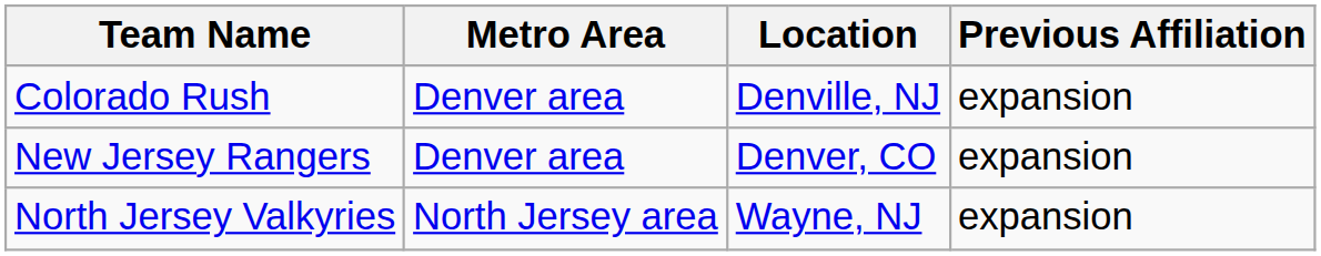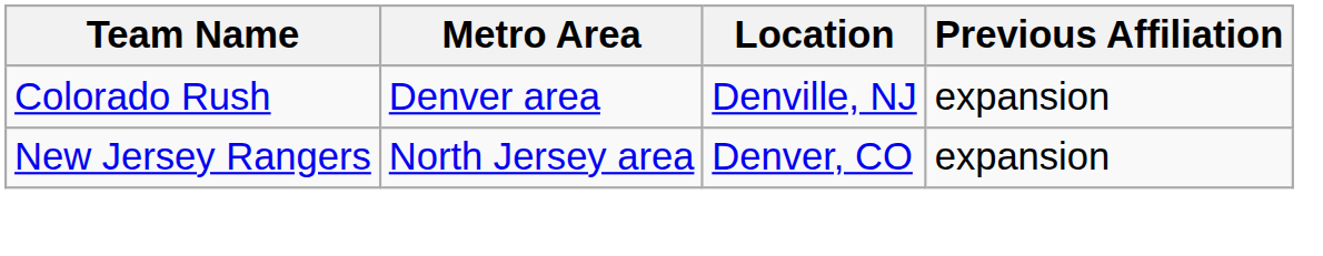 <table class="wikitable">
 <tr>
 <th>Team Name</th>
 <th>Metro Area</th>
 <th>Location</th>
 <th>Previous Affiliation</th>
 </tr>
 <tr>
 <td> <a href='#'>Colorado Rush</a></td>
 <td><a href='#'>Denver area</a></td>
 <td><a href='#'>Denville, NJ</a></td>
 <td>expansion</td>
 </tr>
 <tr>
 <td> <a href='#'>New Jersey Rangers</a></td>
-<td><a href='#'>Denver area</a></td>
+<td><a href='#'>North Jersey area</a></td>
 <td><a href='#'>Denver, CO</a></td>
 <td>expansion</td>
 </tr>
-<tr>
-<td> <a href='#'>North Jersey Valkyries</a></td>
-<td><a href='#'>North Jersey area</a></td>
-<td><a href='#'>Wayne, NJ</a></td>
-<td>expansion</td>
-</tr>
 </table>
